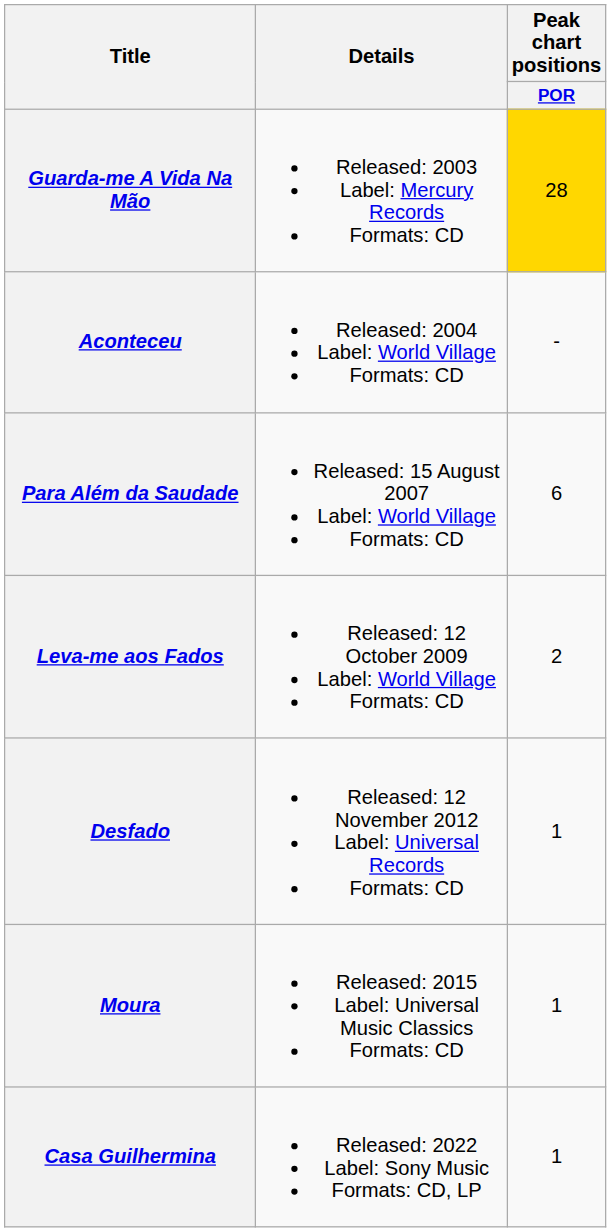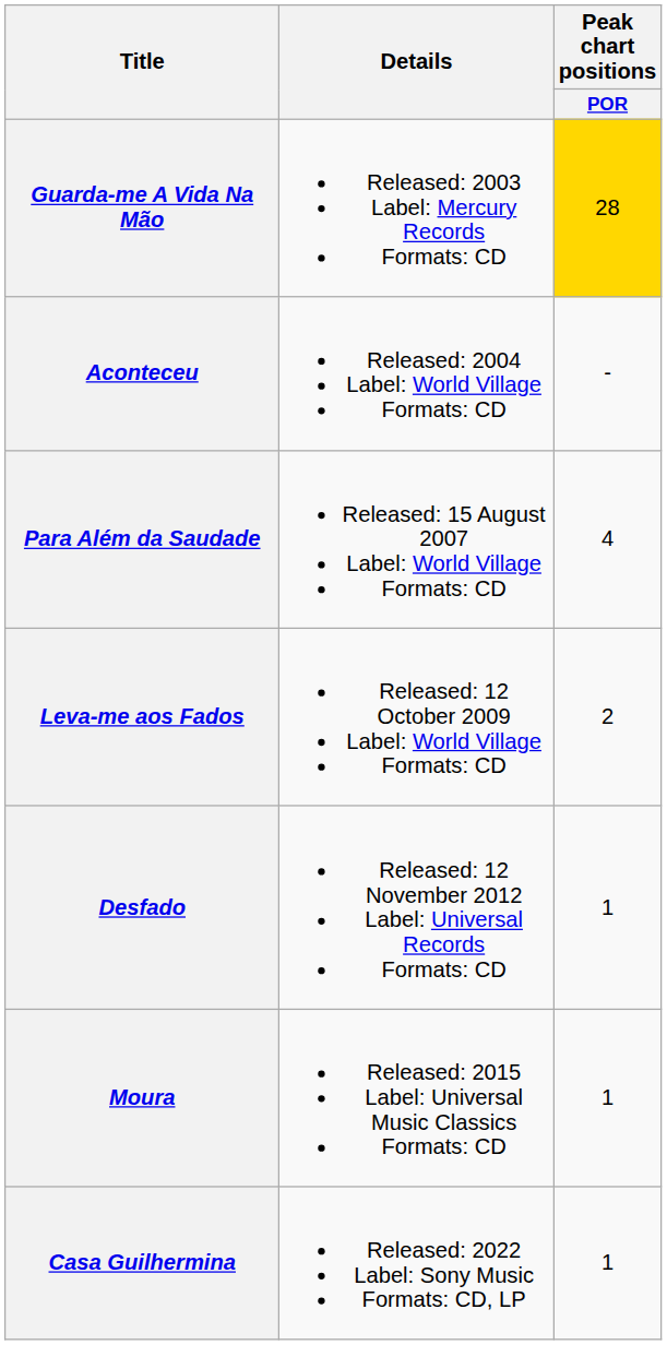 <table class="wikitable plainrowheaders" style="text-align:center;">
 <tr>
 <th scope="col" rowspan="2" style="width:12em;">Title</th>
 <th scope="col" rowspan="2" style="width:12em;">Details</th>
 <th scope="col" colspan="1">Peak chart positions</th>
 </tr>
 <tr>
 <th scope="col" style="width:3em;font-size:85%;"><a href='#'>POR</a><br></th>
 </tr>
 <tr>
 <th scope="row"><em><a href='#'>Guarda-me A Vida Na Mão</a></em></th>
 <td><br><ul><li>Released: 2003</li><li>Label: <a href='#'>Mercury Records</a></li><li>Formats: CD</li></ul></td>
 <td style="background: gold;">28</td>
 </tr>
 <tr>
 <th scope="row"><em><a href='#'>Aconteceu</a></em></th>
 <td><br><ul><li>Released: 2004</li><li>Label: <a href='#'>World Village</a></li><li>Formats: CD</li></ul></td>
 <td>-</td>
 </tr>
 <tr>
 <th scope="row"><em><a href='#'>Para Além da Saudade</a></em></th>
 <td><br><ul><li>Released: 15 August 2007</li><li>Label: <a href='#'>World Village</a></li><li>Formats: CD</li></ul></td>
-<td>6</td>
+<td>4</td>
 </tr>
 <tr>
 <th scope="row"><em><a href='#'>Leva-me aos Fados</a></em></th>
 <td><br><ul><li>Released: 12 October 2009</li><li>Label: <a href='#'>World Village</a></li><li>Formats: CD</li></ul></td>
 <td>2</td>
 </tr>
 <tr>
 <th scope="row"><em><a href='#'>Desfado</a></em></th>
 <td><br><ul><li>Released: 12 November 2012</li><li>Label: <a href='#'>Universal Records</a></li><li>Formats: CD</li></ul></td>
 <td>1</td>
 </tr>
 <tr>
 <th scope="row"><em><a href='#'>Moura</a></em></th>
 <td><br><ul><li>Released: 2015</li><li>Label: Universal Music Classics</li><li>Formats: CD</li></ul></td>
 <td>1</td>
 </tr>
 <tr>
 <th scope="row"><em><a href='#'>Casa Guilhermina</a></em></th>
 <td><br><ul><li>Released: 2022</li><li>Label: Sony Music</li><li>Formats: CD, LP</li></ul></td>
 <td>1</td>
 </tr>
 </table>
